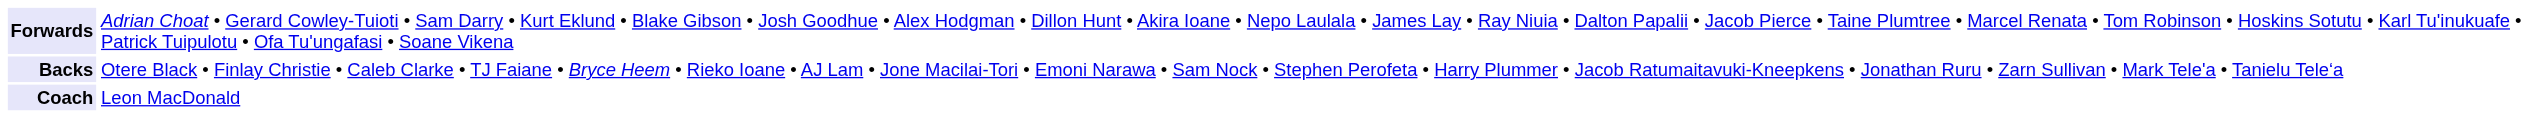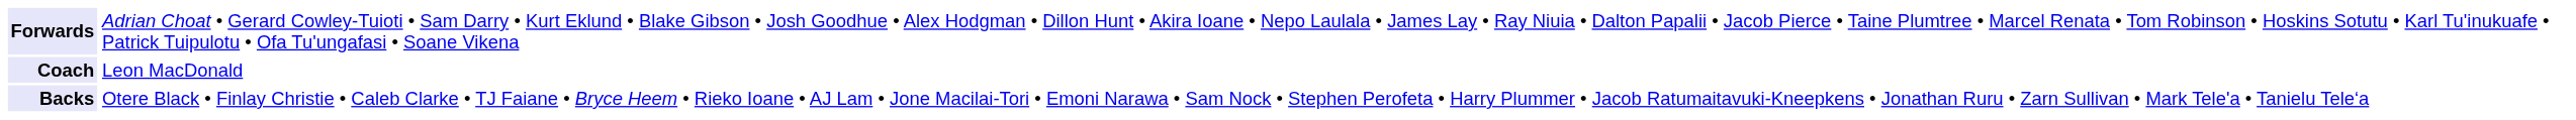 <table cellpadding="2" style="border:1px solid white;font-size:90%">
 <tr>
 <td style="text-align:right;background:lavender"><strong>Forwards</strong></td>
 <td style="text-align:left"><em><a href='#'>Adrian Choat</a></em> • <a href='#'>Gerard Cowley-Tuioti</a> • <a href='#'>Sam Darry</a> • <a href='#'>Kurt Eklund</a> • <a href='#'>Blake Gibson</a> • <a href='#'>Josh Goodhue</a> • <a href='#'>Alex Hodgman</a> • <a href='#'>Dillon Hunt</a> • <a href='#'>Akira Ioane</a> • <a href='#'>Nepo Laulala</a> • <a href='#'>James Lay</a> • <a href='#'>Ray Niuia</a> • <a href='#'>Dalton Papalii</a> • <a href='#'>Jacob Pierce</a> • <a href='#'>Taine Plumtree</a> • <a href='#'>Marcel Renata</a> • <a href='#'>Tom Robinson</a> • <a href='#'>Hoskins Sotutu</a> • <a href='#'>Karl Tu'inukuafe</a> • <a href='#'>Patrick Tuipulotu</a> • <a href='#'>Ofa Tu'ungafasi</a> • <a href='#'>Soane Vikena</a></td>
 </tr>
 <tr>
+<td style="text-align:right;background:lavender"><strong>Coach</strong></td>
+<td style="text-align:left"><a href='#'>Leon MacDonald</a></td>
+</tr>
+<tr>
 <td style="text-align:right;background:lavender"><strong>Backs</strong></td>
 <td style="text-align:left"><a href='#'>Otere Black</a> • <a href='#'>Finlay Christie</a> • <a href='#'>Caleb Clarke</a> • <a href='#'>TJ Faiane</a> • <em><a href='#'>Bryce Heem</a></em> • <a href='#'>Rieko Ioane</a> • <a href='#'>AJ Lam</a> • <a href='#'>Jone Macilai-Tori</a> • <a href='#'>Emoni Narawa</a> • <a href='#'>Sam Nock</a> • <a href='#'>Stephen Perofeta</a> • <a href='#'>Harry Plummer</a> • <a href='#'>Jacob Ratumaitavuki-Kneepkens</a> • <a href='#'>Jonathan Ruru</a> • <a href='#'>Zarn Sullivan</a> • <a href='#'>Mark Tele'a</a> • <a href='#'>Tanielu Teleʻa</a></td>
 </tr>
-<tr>
-<td style="text-align:right;background:lavender"><strong>Coach</strong></td>
-<td style="text-align:left"><a href='#'>Leon MacDonald</a></td>
-</tr>
 </table>
